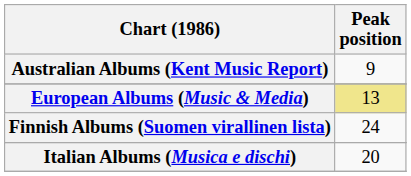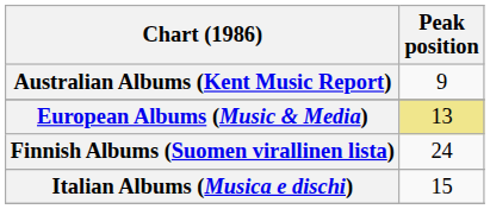 <table class="wikitable sortable plainrowheaders" style="text-align:center">
 <tr>
 <th scope="col">Chart (1986)</th>
 <th scope="col">Peak<br>position</th>
 </tr>
 <tr>
 <th scope="row">Australian Albums (<a href='#'>Kent Music Report</a>)</th>
 <td>9</td>
 </tr>
 <tr>
 </tr>
 <tr>
 </tr>
 <tr>
 <th scope="row"><a href='#'>European Albums</a> (<em><a href='#'>Music & Media</a></em>)</th>
 <td style="background: khaki;">13</td>
 </tr>
 <tr>
 <th scope="row">Finnish Albums (<a href='#'>Suomen virallinen lista</a>)</th>
 <td>24</td>
 </tr>
 <tr>
 </tr>
 <tr>
 <th scope="row">Italian Albums (<em><a href='#'>Musica e dischi</a></em>)</th>
-<td>20</td>
+<td>15</td>
 </tr>
 <tr>
 </tr>
 <tr>
 </tr>
 <tr>
 </tr>
 <tr>
 </tr>
 <tr>
 </tr>
 </table>
